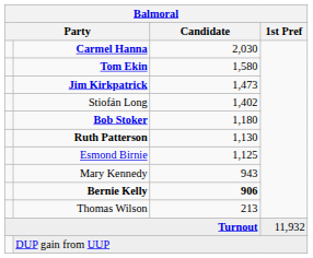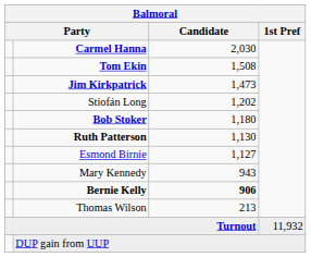 <table class="wikitable">
 <tr>
 <th colspan="4" align="center"><a href='#'>Balmoral</a></th>
 </tr>
 <tr>
 <th colspan="2" align="center" width=200>Party</th>
 <th width=150>Candidate</th>
 <th width=60>1st Pref</th>
 </tr>
 <tr>
 <td></td>
 <td align="right"><strong><a href='#'>Carmel Hanna</a></strong></td>
 <td align="right">2,030</td>
 </tr>
 <tr>
 <td></td>
 <td align="right"><strong><a href='#'>Tom Ekin</a></strong></td>
-<td align="right">1,580</td>
+<td align="right">1,508</td>
 </tr>
 <tr>
 <td></td>
 <td align="right"><strong><a href='#'>Jim Kirkpatrick</a></strong></td>
 <td align="right">1,473</td>
 </tr>
 <tr>
 <td></td>
 <td align="right">Stiofán Long</td>
-<td align="right">1,402</td>
+<td align="right">1,202</td>
 </tr>
 <tr>
 <td></td>
 <td align="right"><strong><a href='#'>Bob Stoker</a></strong></td>
 <td align="right">1,180</td>
 </tr>
 <tr>
 <td></td>
 <td align="right"><strong>Ruth Patterson</strong></td>
 <td align="right">1,130</td>
 </tr>
 <tr>
 <td></td>
 <td align="right"><a href='#'>Esmond Birnie</a></td>
-<td align="right">1,125</td>
+<td align="right">1,127</td>
 </tr>
 <tr>
 <td></td>
 <td align="right">Mary Kennedy</td>
 <td align="right">943</td>
 </tr>
 <tr>
 <td></td>
 <td align="right"><strong>Bernie Kelly</strong></td>
 <td align="right"><strong>906</strong></td>
 </tr>
 <tr>
 <td></td>
 <td align="right">Thomas Wilson</td>
 <td align="right">213</td>
 </tr>
 <tr bgcolor="EEEEEE">
 <td colspan=3 align="right"><strong><a href='#'>Turnout</a></strong></td>
 <td align="right">11,932</td>
 </tr>
 <tr>
 <td bgcolor=></td>
 <td colspan=3 bgcolor="EEEEEE"><a href='#'>DUP</a> gain from <a href='#'>UUP</a></td>
 </tr>
 </table>
